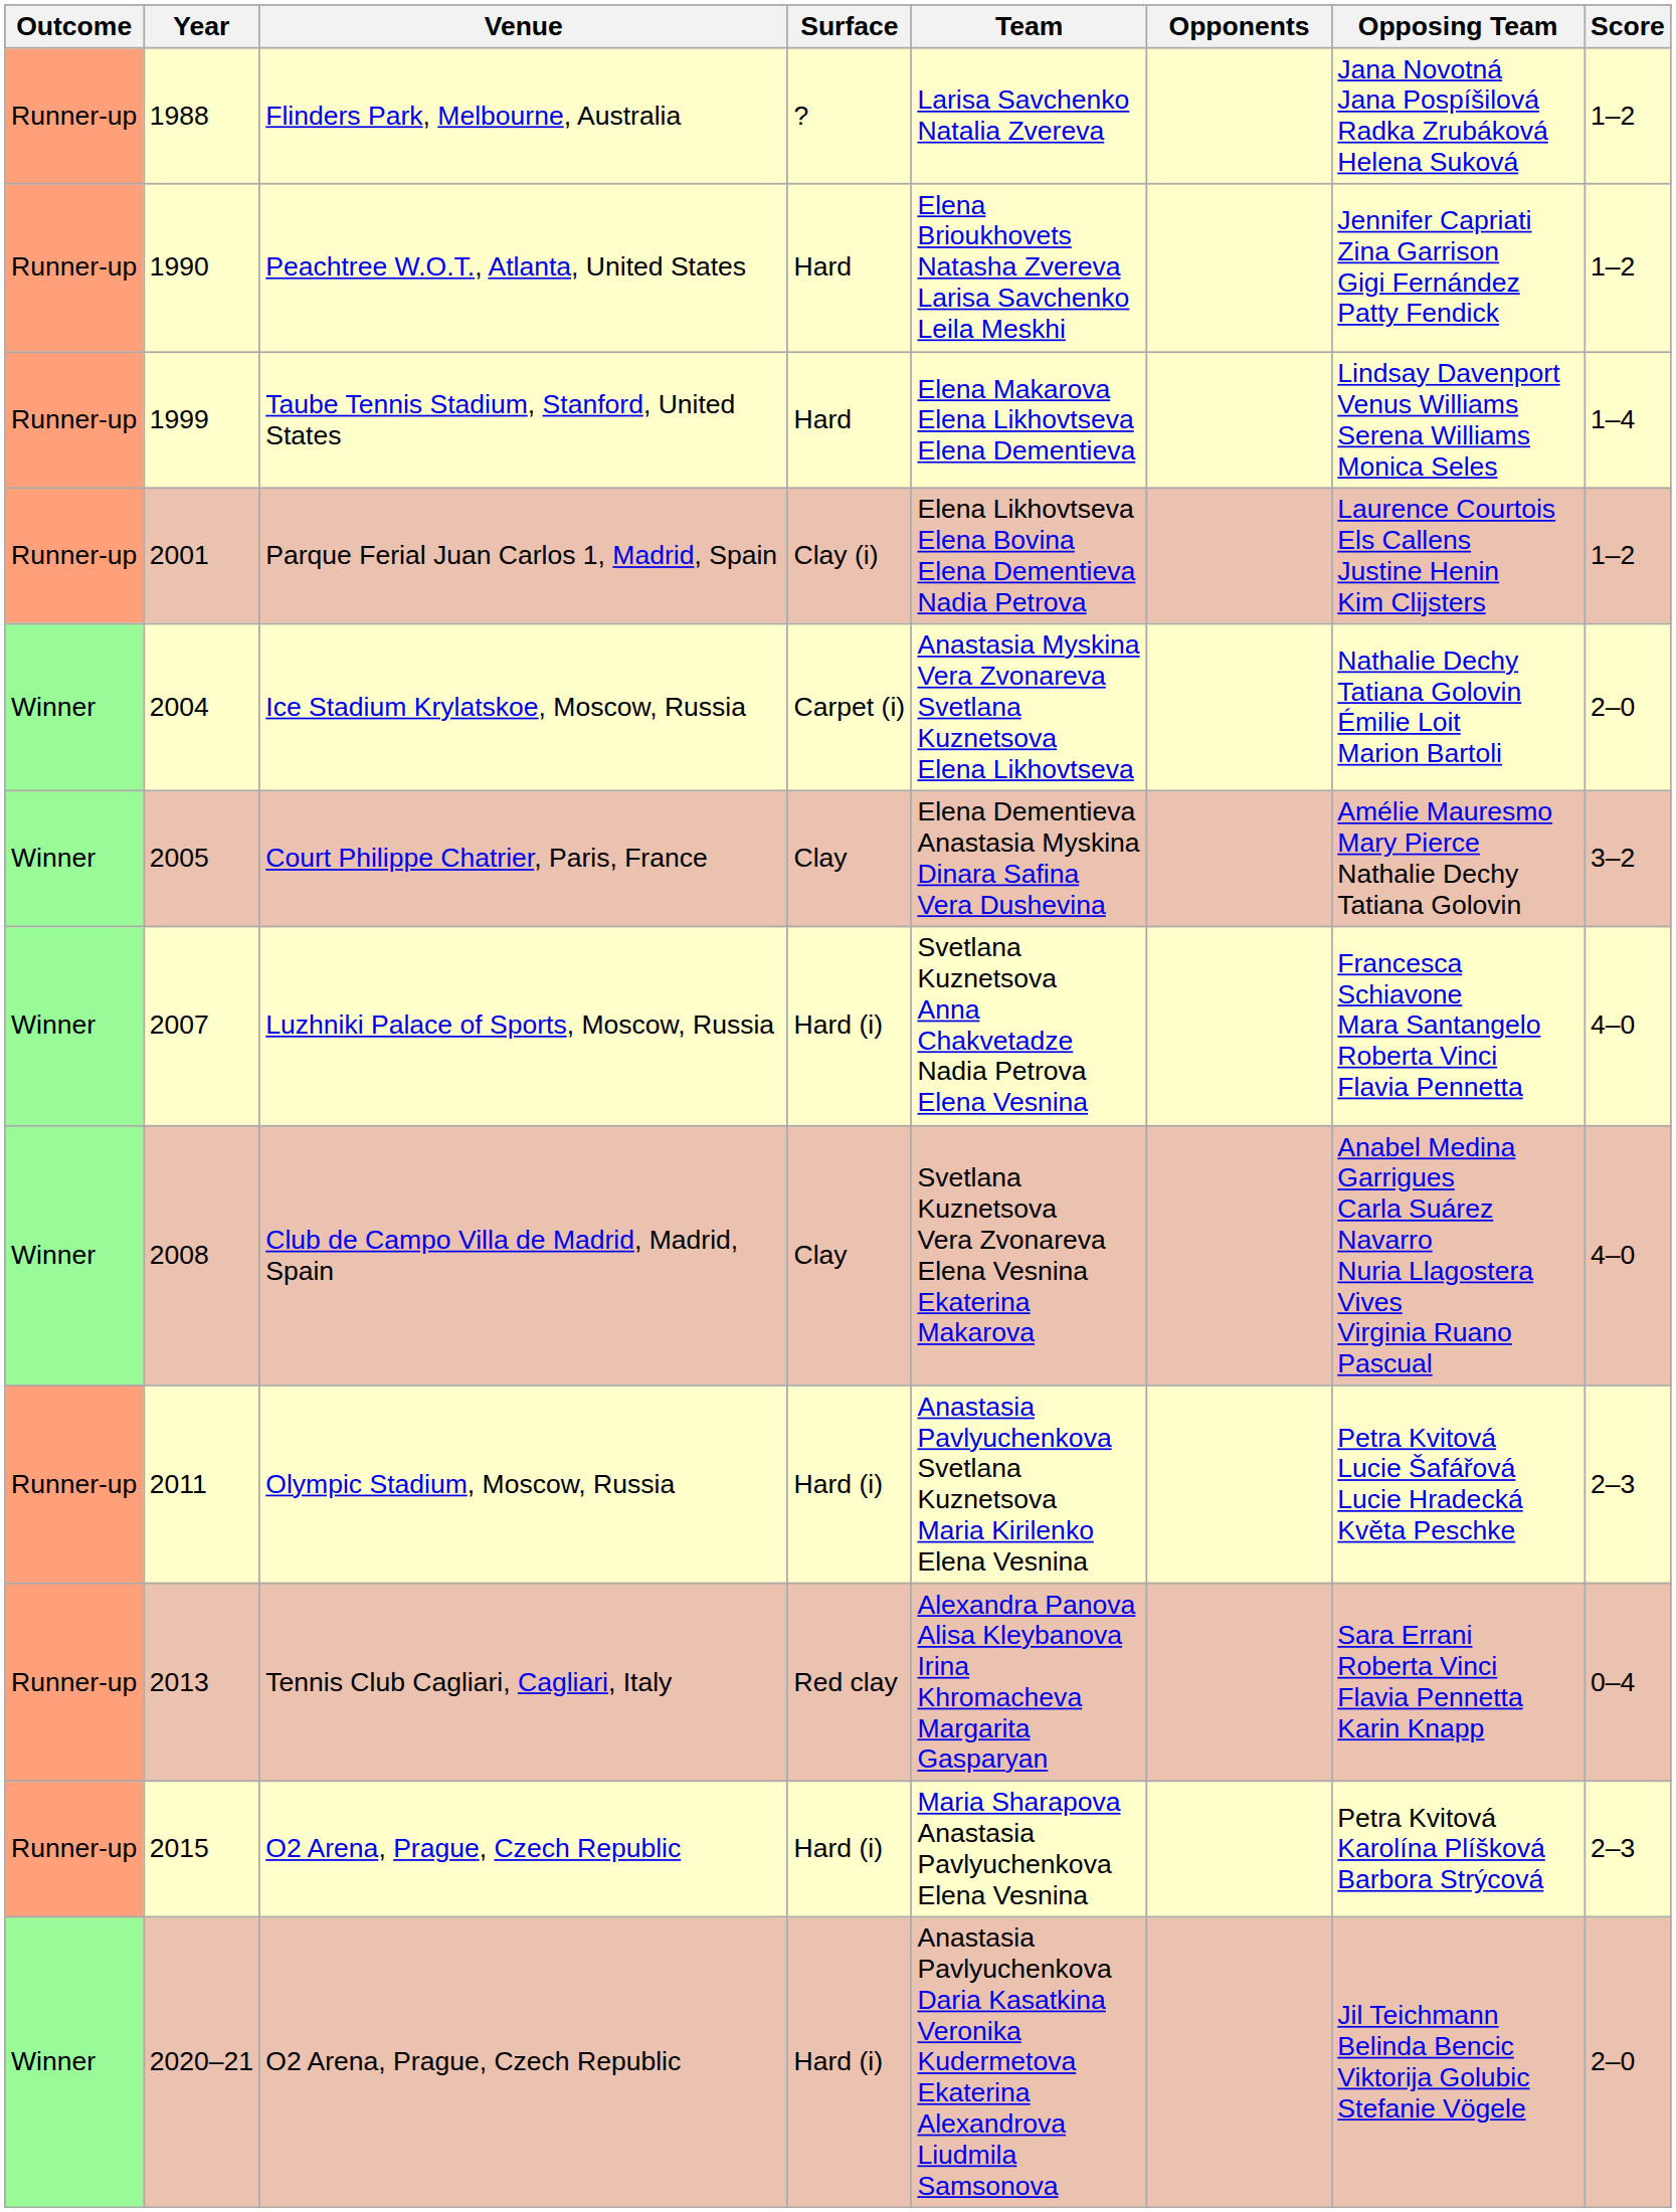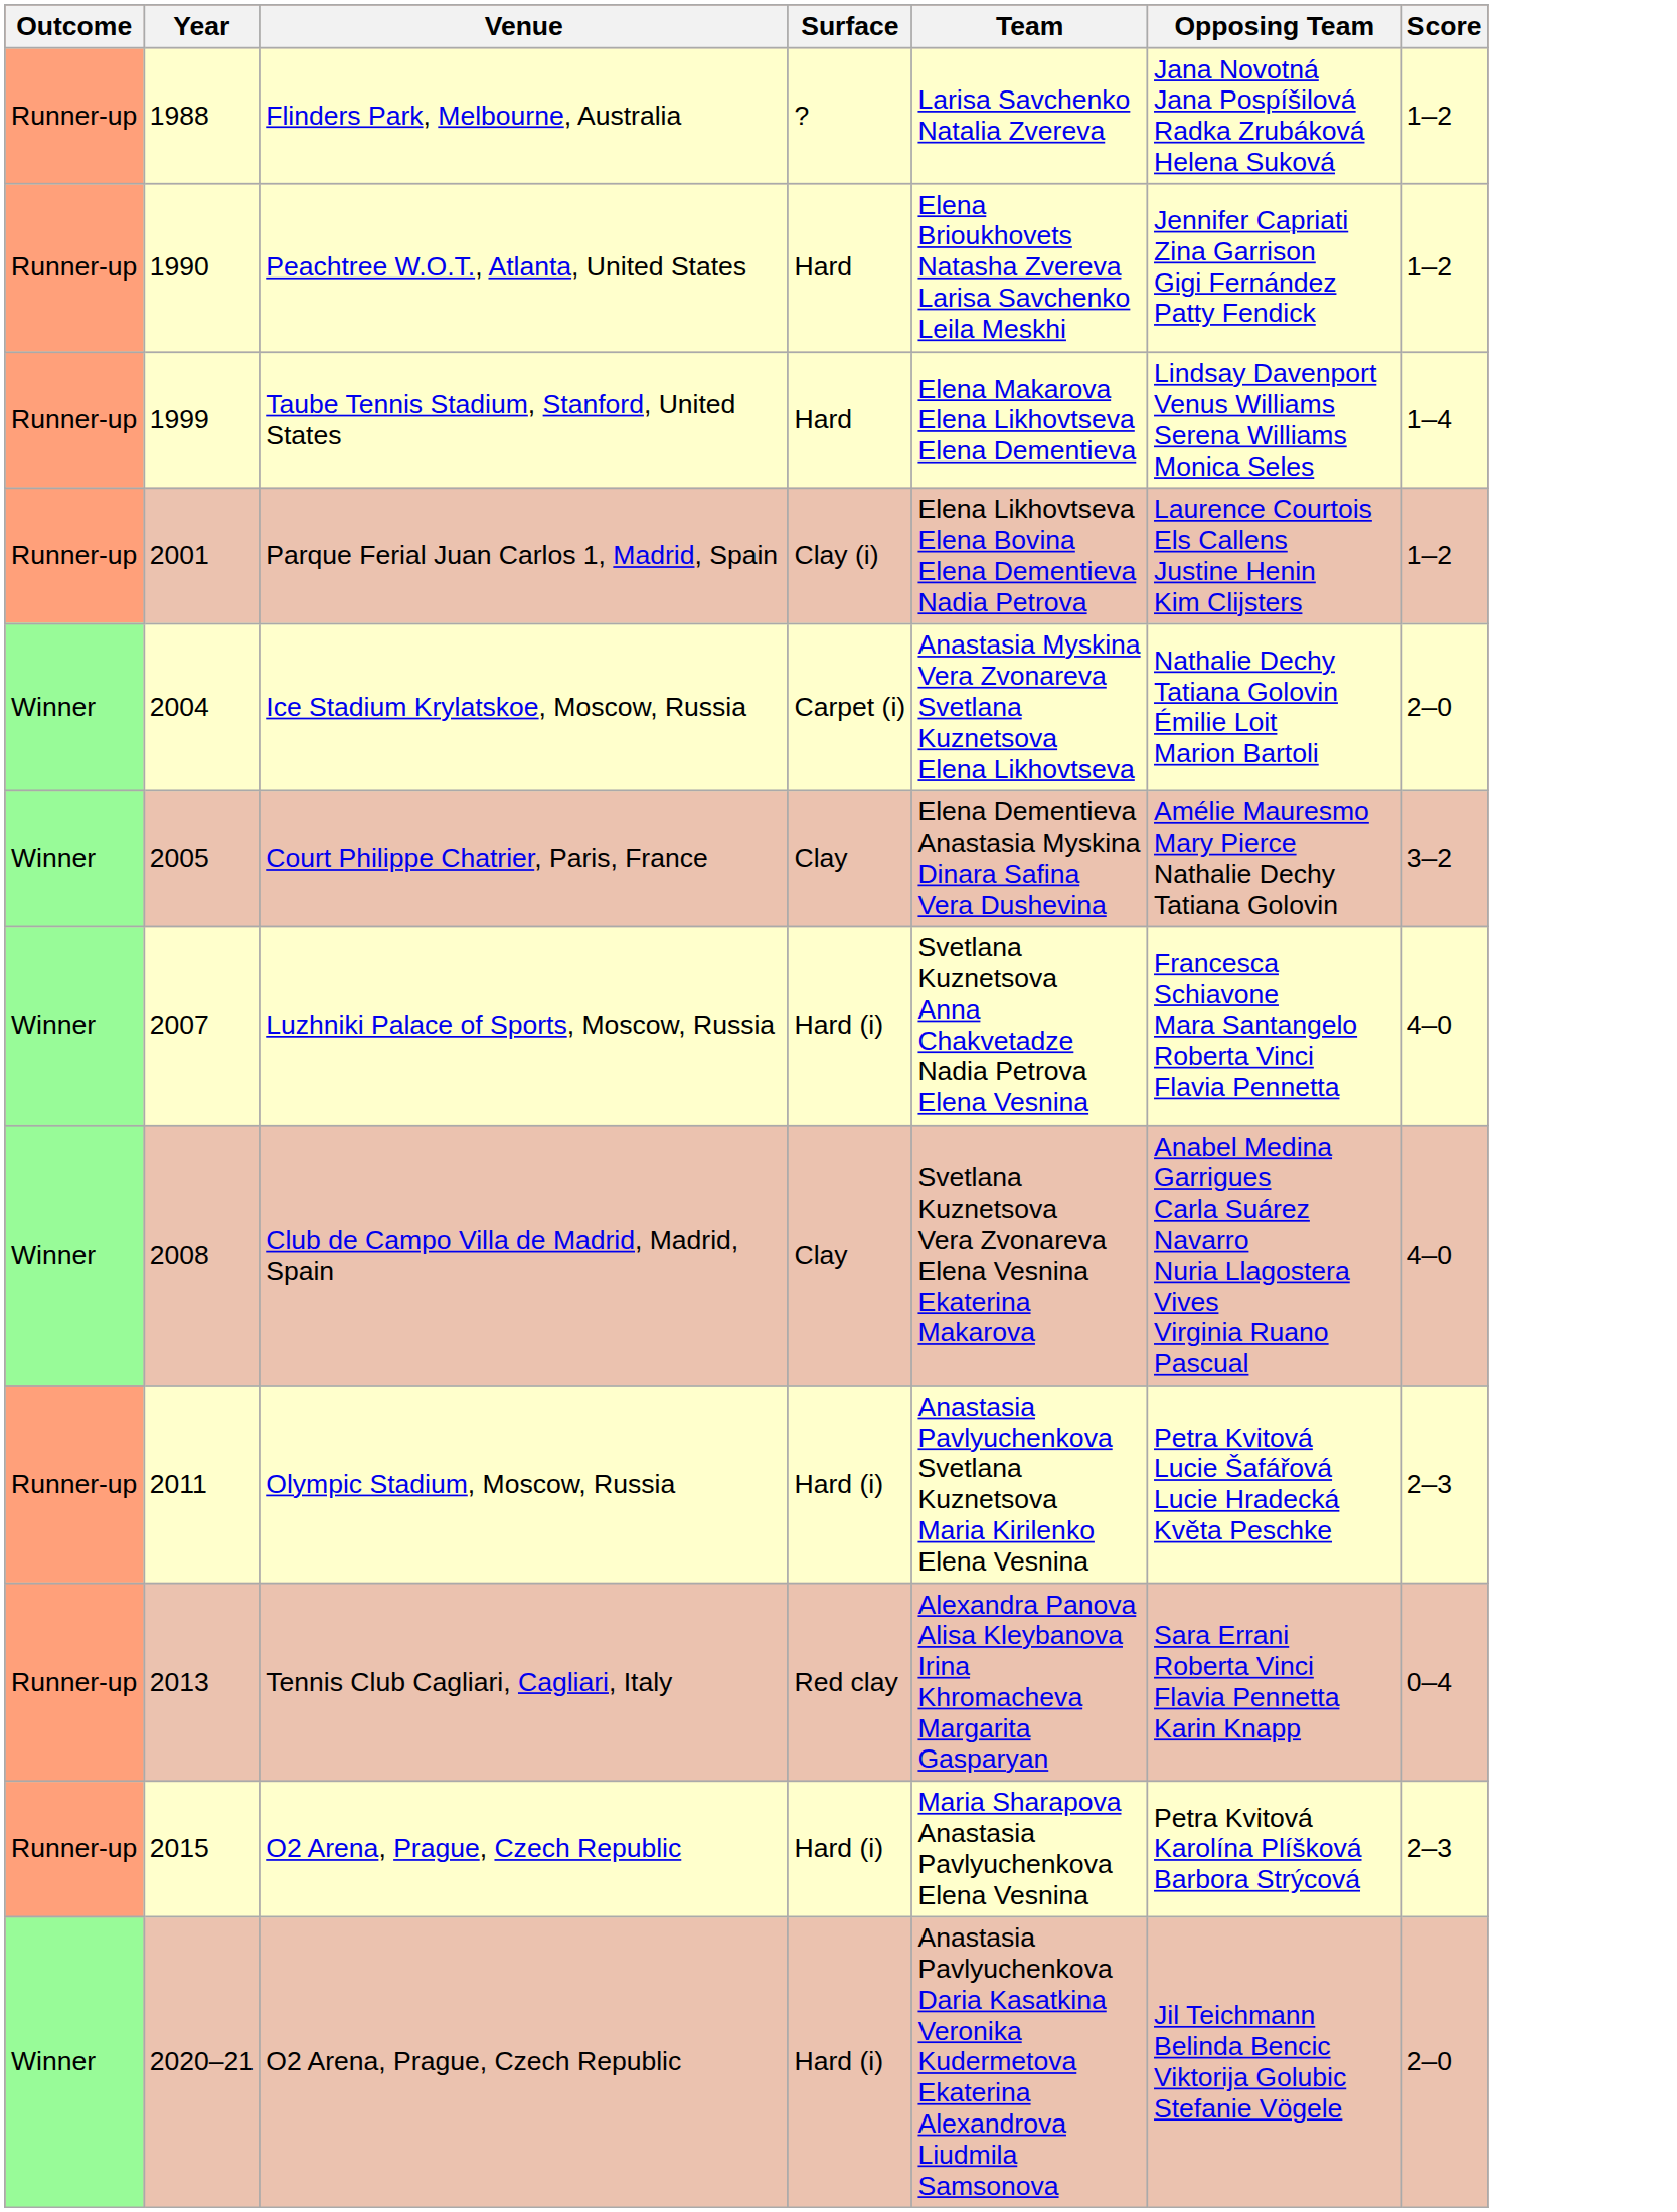 <table class="sortable wikitable" style=font-size:97%;background:#EBC2AF>
 <tr>
 <th>Outcome</th>
 <th>Year</th>
 <th width=300>Venue</th>
 <th>Surface</th>
 <th width=130>Team</th>
-<th width=100>Opponents</th>
 <th width=140>Opposing Team</th>
 <th width=30>Score</th>
 </tr>
 <tr bgcolor=FFFFCC>
 <td bgcolor=FFA07A>Runner-up</td>
 <td>1988</td>
 <td><a href='#'>Flinders Park</a>, <a href='#'>Melbourne</a>, Australia</td>
 <td>?</td>
 <td><a href='#'>Larisa Savchenko</a><br><a href='#'>Natalia Zvereva</a></td>
-<td></td>
 <td><a href='#'>Jana Novotná</a><br><a href='#'>Jana Pospíšilová</a><br><a href='#'>Radka Zrubáková</a><br><a href='#'>Helena Suková</a></td>
 <td>1–2</td>
 </tr>
 <tr bgcolor=FFFFCC>
 <td bgcolor=FFA07A>Runner-up</td>
 <td>1990</td>
 <td><a href='#'>Peachtree W.O.T.</a>, <a href='#'>Atlanta</a>, United States</td>
 <td>Hard</td>
 <td><a href='#'>Elena Brioukhovets</a><br><a href='#'>Natasha Zvereva</a><br><a href='#'>Larisa Savchenko</a><br><a href='#'>Leila Meskhi</a></td>
-<td></td>
 <td><a href='#'>Jennifer Capriati</a><br><a href='#'>Zina Garrison</a><br><a href='#'>Gigi Fernández</a><br><a href='#'>Patty Fendick</a></td>
 <td>1–2</td>
 </tr>
 <tr bgcolor=FFFFCC>
 <td bgcolor=FFA07A>Runner-up</td>
 <td>1999</td>
 <td><a href='#'>Taube Tennis Stadium</a>, <a href='#'>Stanford</a>, United States</td>
 <td>Hard</td>
 <td><a href='#'>Elena Makarova</a><br><a href='#'>Elena Likhovtseva</a><br><a href='#'>Elena Dementieva</a></td>
-<td></td>
 <td><a href='#'>Lindsay Davenport</a><br><a href='#'>Venus Williams</a><br><a href='#'>Serena Williams</a><br><a href='#'>Monica Seles</a></td>
 <td>1–4</td>
 </tr>
 <tr>
 <td bgcolor=FFA07A>Runner-up</td>
 <td>2001</td>
 <td>Parque Ferial Juan Carlos 1, <a href='#'>Madrid</a>, Spain</td>
 <td>Clay (i)</td>
 <td>Elena Likhovtseva<br><a href='#'>Elena Bovina</a><br><a href='#'>Elena Dementieva</a><br><a href='#'>Nadia Petrova</a></td>
-<td></td>
 <td><a href='#'>Laurence Courtois</a><br><a href='#'>Els Callens</a><br><a href='#'>Justine Henin</a><br><a href='#'>Kim Clijsters</a></td>
 <td>1–2</td>
 </tr>
 <tr bgcolor=FFFFCC>
 <td bgcolor=98FB98>Winner</td>
 <td>2004</td>
 <td><a href='#'>Ice Stadium Krylatskoe</a>, Moscow, Russia</td>
 <td>Carpet (i)</td>
 <td><a href='#'>Anastasia Myskina</a><br><a href='#'>Vera Zvonareva</a><br><a href='#'>Svetlana Kuznetsova</a><br><a href='#'>Elena Likhovtseva</a></td>
-<td></td>
 <td><a href='#'>Nathalie Dechy</a><br><a href='#'>Tatiana Golovin</a><br><a href='#'>Émilie Loit</a><br><a href='#'>Marion Bartoli</a></td>
 <td>2–0</td>
 </tr>
 <tr>
 <td bgcolor=98FB98>Winner</td>
 <td>2005</td>
 <td><a href='#'>Court Philippe Chatrier</a>, Paris, France</td>
 <td>Clay</td>
 <td>Elena Dementieva<br>Anastasia Myskina<br><a href='#'>Dinara Safina</a><br><a href='#'>Vera Dushevina</a></td>
-<td></td>
 <td><a href='#'>Amélie Mauresmo</a><br><a href='#'>Mary Pierce</a><br>Nathalie Dechy<br>Tatiana Golovin</td>
 <td>3–2</td>
 </tr>
 <tr bgcolor=FFFFCC>
 <td bgcolor=98FB98>Winner</td>
 <td>2007</td>
 <td><a href='#'>Luzhniki Palace of Sports</a>, Moscow, Russia</td>
 <td>Hard (i)</td>
 <td>Svetlana Kuznetsova<br><a href='#'>Anna Chakvetadze</a><br>Nadia Petrova<br><a href='#'>Elena Vesnina</a></td>
-<td></td>
 <td><a href='#'>Francesca Schiavone</a><br><a href='#'>Mara Santangelo</a><br><a href='#'>Roberta Vinci</a><br><a href='#'>Flavia Pennetta</a></td>
 <td>4–0</td>
 </tr>
 <tr>
 <td bgcolor=98FB98>Winner</td>
 <td>2008</td>
 <td><a href='#'>Club de Campo Villa de Madrid</a>, Madrid, Spain</td>
 <td>Clay</td>
 <td>Svetlana Kuznetsova<br>Vera Zvonareva<br>Elena Vesnina<br><a href='#'>Ekaterina Makarova</a></td>
-<td></td>
 <td><a href='#'>Anabel Medina Garrigues</a><br><a href='#'>Carla Suárez Navarro</a><br><a href='#'>Nuria Llagostera Vives</a><br><a href='#'>Virginia Ruano Pascual</a></td>
 <td>4–0</td>
 </tr>
 <tr bgcolor=FFFFCC>
 <td bgcolor=FFA07A>Runner-up</td>
 <td>2011</td>
 <td><a href='#'>Olympic Stadium</a>, Moscow, Russia</td>
 <td>Hard (i)</td>
 <td><a href='#'>Anastasia Pavlyuchenkova</a><br>Svetlana Kuznetsova<br><a href='#'>Maria Kirilenko</a><br>Elena Vesnina</td>
-<td></td>
 <td><a href='#'>Petra Kvitová</a><br><a href='#'>Lucie Šafářová</a><br><a href='#'>Lucie Hradecká</a><br><a href='#'>Květa Peschke</a></td>
 <td>2–3</td>
 </tr>
 <tr>
 <td bgcolor=FFA07A>Runner-up</td>
 <td>2013</td>
 <td>Tennis Club Cagliari, <a href='#'>Cagliari</a>, Italy</td>
 <td>Red clay</td>
 <td><a href='#'>Alexandra Panova</a><br><a href='#'>Alisa Kleybanova</a><br><a href='#'>Irina Khromacheva</a><br><a href='#'>Margarita Gasparyan</a></td>
-<td></td>
 <td><a href='#'>Sara Errani</a><br><a href='#'>Roberta Vinci</a><br><a href='#'>Flavia Pennetta</a><br><a href='#'>Karin Knapp</a></td>
 <td>0–4</td>
 </tr>
 <tr bgcolor=FFFFCC>
 <td bgcolor=FFA07A>Runner-up</td>
 <td>2015</td>
 <td><a href='#'>O2 Arena</a>, <a href='#'>Prague</a>, <a href='#'>Czech Republic</a></td>
 <td>Hard (i)</td>
 <td><a href='#'>Maria Sharapova</a><br>Anastasia Pavlyuchenkova<br>Elena Vesnina</td>
-<td></td>
 <td>Petra Kvitová<br><a href='#'>Karolína Plíšková</a><br><a href='#'>Barbora Strýcová</a></td>
 <td>2–3</td>
 </tr>
 <tr>
 <td bgcolor=98FB98>Winner</td>
 <td>2020–21</td>
 <td>O2 Arena, Prague, Czech Republic</td>
 <td>Hard (i)</td>
 <td>Anastasia Pavlyuchenkova<br><a href='#'>Daria Kasatkina</a><br><a href='#'>Veronika Kudermetova</a><br><a href='#'>Ekaterina Alexandrova</a><br><a href='#'>Liudmila Samsonova</a></td>
-<td></td>
 <td><a href='#'>Jil Teichmann</a><br><a href='#'>Belinda Bencic</a><br><a href='#'>Viktorija Golubic</a><br><a href='#'>Stefanie Vögele</a></td>
 <td>2–0</td>
 </tr>
 </table>
